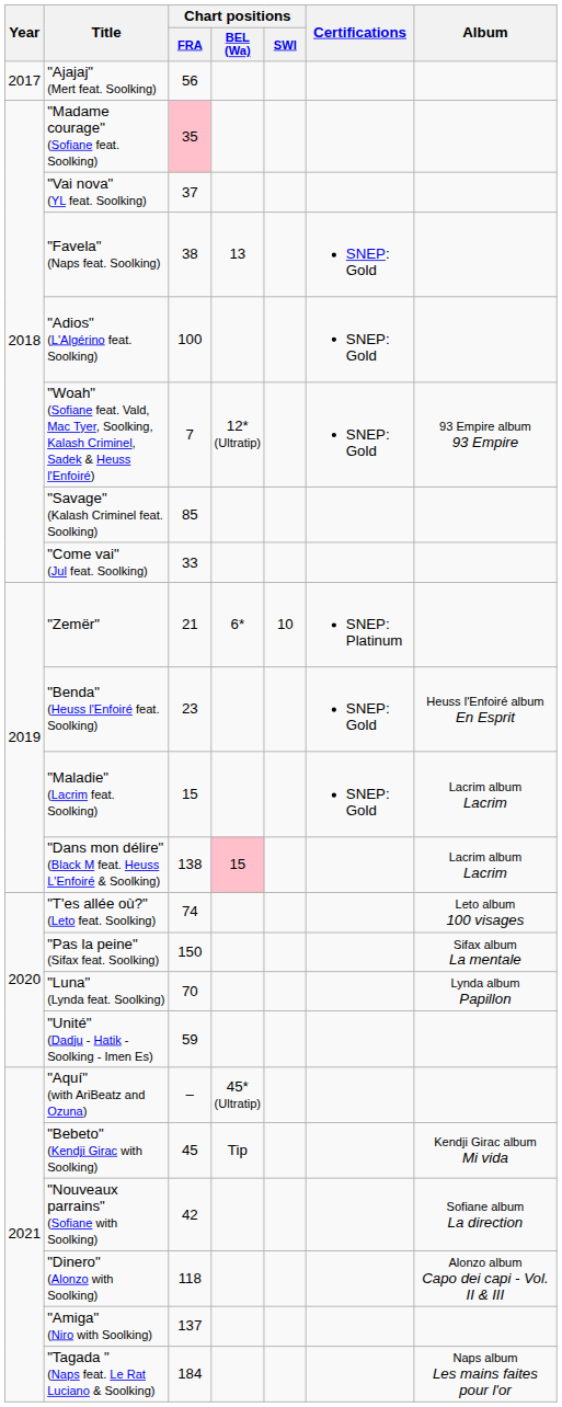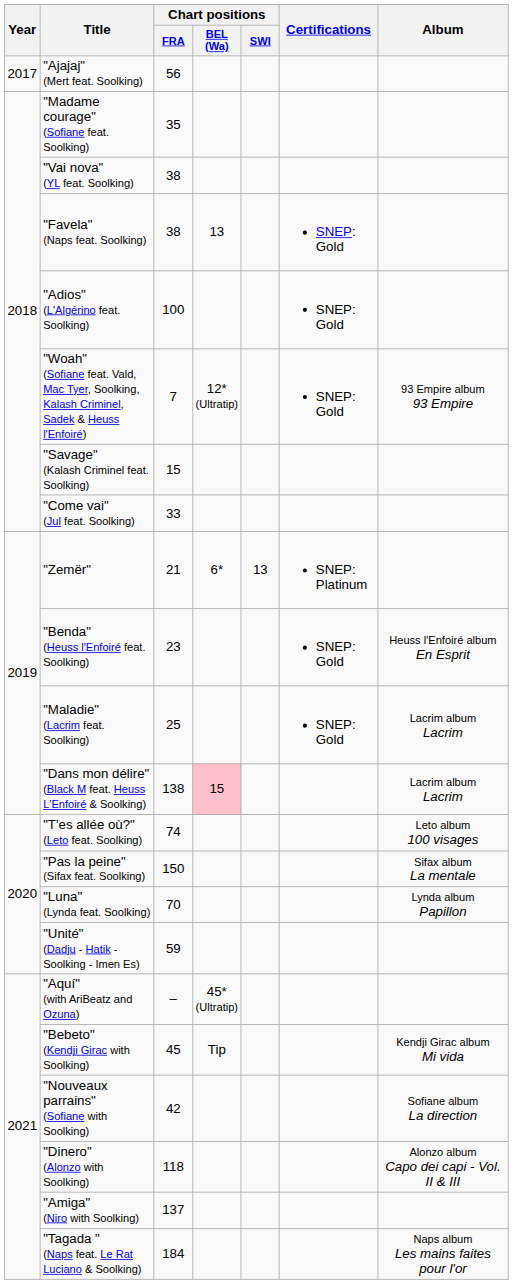 <table class="wikitable">
 <tr>
 <th style="width:10px;" rowspan="2">Year</th>
 <th style="width:130px;" rowspan="2">Title</th>
 <th colspan="3">Chart positions</th>
 <th rowspan="2"><a href='#'>Certifications</a></th>
 <th style="width:150px;" rowspan="2">Album</th>
 </tr>
 <tr>
 <th style="width:40px; font-size:smaller;"><a href='#'>FRA</a><br></th>
 <th style="width:40px; font-size:smaller;"><a href='#'>BEL<br>(Wa)</a><br></th>
 <th style="width:40px; font-size:smaller;"><a href='#'>SWI</a><br></th>
 </tr>
 <tr>
 <td style="text-align:center;">2017</td>
 <td>"Ajajaj"<br><small>(Mert feat. Soolking)</small></td>
 <td style="text-align:center;">56</td>
 <td style="text-align:center;"></td>
 <td></td>
 <td></td>
 <td></td>
 </tr>
 <tr>
 <td style="text-align:center;" rowspan=7>2018</td>
 <td>"Madame courage"<br><small>(<a href='#'>Sofiane</a> feat. Soolking)</small></td>
-<td style="background: pink; text-align:center;">35</td>
+<td style="text-align:center;">35</td>
 <td style="text-align:center;"></td>
 <td style="text-align:center;"></td>
 <td></td>
 <td style="text-align:center;"></td>
 </tr>
 <tr>
 <td>"Vai nova"<br><small>(<a href='#'>YL</a> feat. Soolking)</small></td>
-<td style="text-align:center;">37</td>
+<td style="text-align:center;">38</td>
 <td style="text-align:center;"></td>
 <td style="text-align:center;"></td>
 <td></td>
 <td style="text-align:center;"></td>
 </tr>
 <tr>
 <td>"Favela"<br><small>(Naps feat. Soolking)</small></td>
 <td style="text-align:center;">38</td>
 <td style="text-align:center;">13</td>
 <td style="text-align:center;"></td>
 <td><br><ul><li><a href='#'>SNEP</a>: Gold</li></ul></td>
 <td style="text-align:center;"></td>
 </tr>
 <tr>
 <td>"Adios"<br><small>(<a href='#'>L'Algérino</a> feat. Soolking)</small></td>
 <td style="text-align:center;">100</td>
 <td style="text-align:center;"></td>
 <td style="text-align:center;"></td>
 <td><br><ul><li>SNEP: Gold</li></ul></td>
 <td style="text-align:center;"></td>
 </tr>
 <tr>
 <td>"Woah"<br><small>(<a href='#'>Sofiane</a> feat. Vald, <a href='#'>Mac Tyer</a>, Soolking, <a href='#'>Kalash Criminel</a>, <a href='#'>Sadek</a> & <a href='#'>Heuss l'Enfoiré</a>)</small></td>
 <td style="text-align:center;">7</td>
 <td style="text-align:center;">12*<br><small>(Ultratip)</small></td>
 <td style="text-align:center;"></td>
 <td><br><ul><li>SNEP: Gold</li></ul></td>
 <td style="text-align:center;"><small>93 Empire album</small><br><em>93 Empire</em></td>
 </tr>
 <tr>
 <td>"Savage"<br><small>(Kalash Criminel feat. Soolking)</small></td>
-<td style="text-align:center;">85</td>
+<td style="text-align:center;">15</td>
 <td style="text-align:center;"></td>
 <td style="text-align:center;"></td>
 <td></td>
 <td style="text-align:center;"></td>
 </tr>
 <tr>
 <td>"Come vai"<br><small>(<a href='#'>Jul</a> feat. Soolking)</small></td>
 <td style="text-align:center;">33</td>
 <td style="text-align:center;"></td>
 <td style="text-align:center;"></td>
 <td></td>
 <td style="text-align:center;"></td>
 </tr>
 <tr>
 <td style="text-align:center;" rowspan=4>2019</td>
 <td>"Zemër"<br></td>
 <td style="text-align:center;">21<br></td>
 <td style="text-align:center;">6*<br></td>
-<td style="text-align:center;">10</td>
+<td style="text-align:center;">13</td>
 <td><br><ul><li>SNEP: Platinum</li></ul></td>
 <td style="text-align:center;"></td>
 </tr>
 <tr>
 <td>"Benda"<br><small>(<a href='#'>Heuss l'Enfoiré</a> feat. Soolking)</small></td>
 <td style="text-align:center;">23</td>
 <td style="text-align:center;"></td>
 <td style="text-align:center;"></td>
 <td><br><ul><li>SNEP: Gold</li></ul></td>
 <td style="text-align:center;"><small>Heuss l'Enfoiré album</small><br><em>En Esprit</em></td>
 </tr>
 <tr>
 <td>"Maladie"<br><small>(<a href='#'>Lacrim</a> feat. Soolking)</small></td>
-<td style="text-align:center;">15</td>
+<td style="text-align:center;">25</td>
 <td style="text-align:center;"></td>
 <td style="text-align:center;"></td>
 <td><br><ul><li>SNEP: Gold</li></ul></td>
 <td style="text-align:center;"><small>Lacrim album</small><br><em>Lacrim</em></td>
 </tr>
 <tr>
 <td>"Dans mon délire" <br><small>(<a href='#'>Black M</a> feat. <a href='#'>Heuss L'Enfoiré</a> & Soolking)</small></td>
 <td style="text-align:center;">138</td>
 <td style="background: pink; text-align:center;">15</td>
 <td style="text-align:center;"></td>
 <td></td>
 <td style="text-align:center;"><small>Lacrim album</small><br><em>Lacrim</em></td>
 </tr>
 <tr>
 <td style="text-align:center;" rowspan=4>2020</td>
 <td>"T'es allée où?"<br><small>(<a href='#'>Leto</a> feat. Soolking)</small></td>
 <td style="text-align:center;">74</td>
 <td style="text-align:center;"></td>
 <td style="text-align:center;"></td>
 <td></td>
 <td style="text-align:center;"><small>Leto album</small><br><em>100 visages</em></td>
 </tr>
 <tr>
 <td>"Pas la peine"<br><small>(Sifax feat. Soolking)</small></td>
 <td style="text-align:center;">150</td>
 <td style="text-align:center;"></td>
 <td style="text-align:center;"></td>
 <td></td>
 <td style="text-align:center;"><small>Sifax album</small><br><em>La mentale</em></td>
 </tr>
 <tr>
 <td>"Luna"<br><small>(Lynda feat. Soolking)</small></td>
 <td style="text-align:center;">70</td>
 <td style="text-align:center;"></td>
 <td style="text-align:center;"></td>
 <td></td>
 <td style="text-align:center;"><small>Lynda album</small><br><em>Papillon</em></td>
 </tr>
 <tr>
 <td>"Unité"<br><small>(<a href='#'>Dadju</a> - <a href='#'>Hatik</a> - Soolking - Imen Es)</small></td>
 <td style="text-align:center;">59</td>
 <td style="text-align:center;"></td>
 <td style="text-align:center;"></td>
 <td></td>
 <td style="text-align:center;"></td>
 </tr>
 <tr>
 <td style="text-align:center;" rowspan="6">2021</td>
 <td>"Aquí"<br><small>(with AriBeatz and <a href='#'>Ozuna</a>)</small></td>
 <td style="text-align:center;">–</td>
 <td style="text-align:center;">45*<br><small>(Ultratip)</small></td>
 <td></td>
 <td></td>
 <td style="text-align:center;"></td>
 </tr>
 <tr>
 <td>"Bebeto"<br><small>(<a href='#'>Kendji Girac</a> with Soolking)</small></td>
 <td style="text-align:center;">45</td>
 <td style="text-align:center;">Tip</td>
 <td></td>
 <td></td>
 <td style="text-align:center;"><small>Kendji Girac album</small><br><em>Mi vida</em></td>
 </tr>
 <tr>
 <td>"Nouveaux parrains"<br><small>(<a href='#'>Sofiane</a> with Soolking)</small></td>
 <td style="text-align:center;">42</td>
 <td style="text-align:center;"></td>
 <td></td>
 <td></td>
 <td style="text-align:center;"><small>Sofiane album</small><br><em>La direction</em></td>
 </tr>
 <tr>
 <td>"Dinero"<br><small>(<a href='#'>Alonzo</a> with Soolking)</small></td>
 <td style="text-align:center;">118</td>
 <td style="text-align:center;"></td>
 <td></td>
 <td></td>
 <td style="text-align:center;"><small>Alonzo album</small><br><em>Capo dei capi - Vol. II & III</em></td>
 </tr>
 <tr>
 <td>"Amiga"<br><small>(<a href='#'>Niro</a> with Soolking)</small></td>
 <td style="text-align:center;">137</td>
 <td style="text-align:center;"></td>
 <td></td>
 <td></td>
 <td style="text-align:center;"></td>
 </tr>
 <tr>
 <td>"Tagada "<br><small>(<a href='#'>Naps</a> feat. <a href='#'>Le Rat Luciano</a> & Soolking)</small></td>
 <td style="text-align:center;">184</td>
 <td style="text-align:center;"></td>
 <td></td>
 <td></td>
 <td style="text-align:center;"><small>Naps album</small><br><em>Les mains faites pour l'or</em></td>
 </tr>
 </table>
